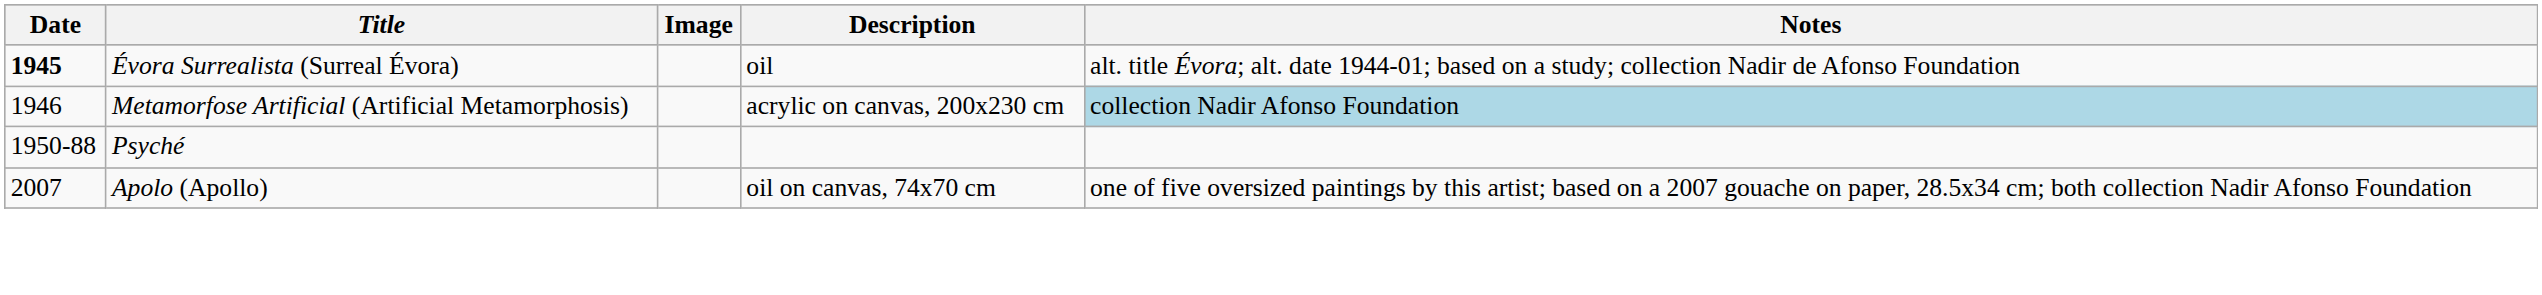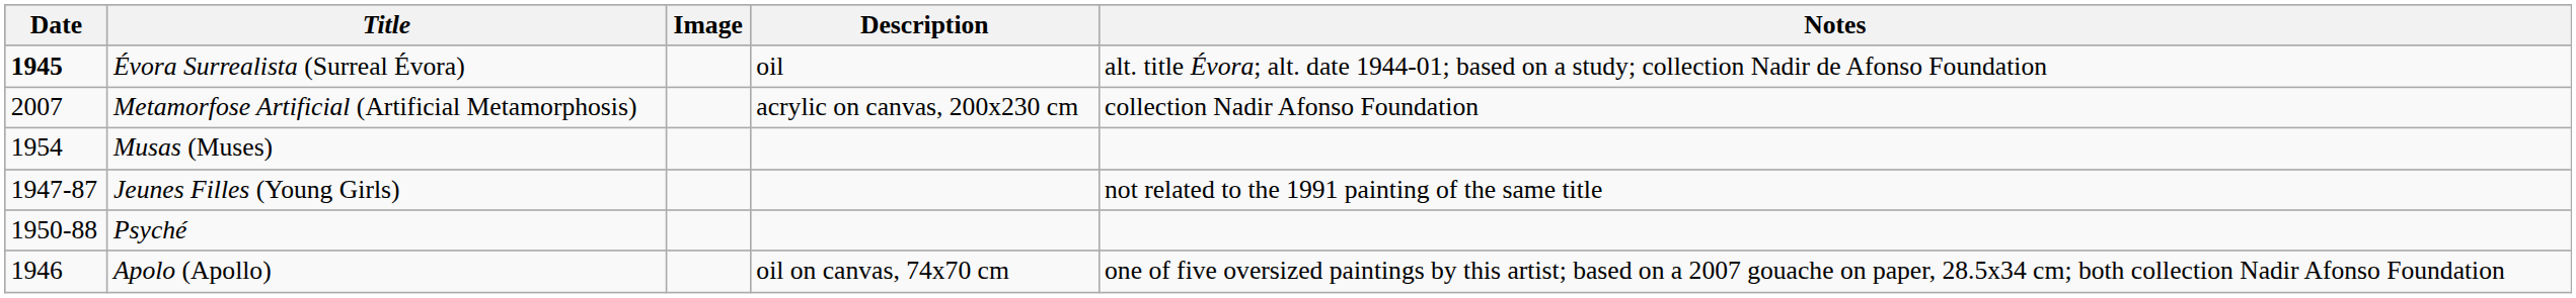 <table class="wikitable sortable" border="1" width=100%>
 <tr bgcolor="#CCCCCC">
 <th>Date</th>
 <th><em>Title</em></th>
 <th class="unsortable">Image</th>
 <th>Description</th>
 <th>Notes</th>
 </tr>
 <tr>
 <td><strong>1945</strong></td>
 <td><em>Évora Surrealista</em> (Surreal Évora)</td>
 <td> </td>
 <td>oil</td>
 <td>alt. title <em>Évora</em>; alt. date 1944-01; based on a study; collection Nadir de Afonso Foundation</td>
 </tr>
 <tr>
-<td>1946</td>
+<td>2007</td>
 <td><em>Metamorfose Artificial</em> (Artificial Metamorphosis)</td>
 <td></td>
 <td>acrylic on canvas, 200x230 cm</td>
-<td style="background: lightblue;">collection Nadir Afonso Foundation</td>
+<td>collection Nadir Afonso Foundation</td>
+</tr>
+<tr>
+<td>1954</td>
+<td><em>Musas</em> (Muses)</td>
+<td></td>
+<td></td>
+<td></td>
+</tr>
+<tr>
+<td>1947-87</td>
+<td><em>Jeunes Filles</em> (Young Girls)</td>
+<td></td>
+<td></td>
+<td>not related to the 1991 painting of the same title</td>
 </tr>
 <tr>
 <td>1950-88</td>
 <td><em>Psyché</em></td>
 <td></td>
 <td></td>
 <td></td>
 </tr>
 <tr>
-<td>2007</td>
+<td>1946</td>
 <td><em>Apolo</em> (Apollo)</td>
 <td>     </td>
 <td>oil on canvas, 74x70 cm</td>
 <td>one of five oversized paintings by this artist; based on a 2007 gouache on paper, 28.5x34 cm; both collection Nadir Afonso Foundation</td>
 </tr>
 </table>
